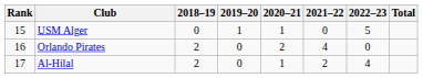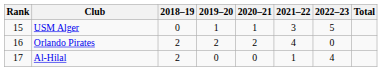 <table class="wikitable sortable" style="text-align: center;">
 <tr>
 <th>Rank</th>
 <th width=200>Club</th>
 <th>2018–19<br></th>
 <th>2019–20<br></th>
 <th>2020–21<br></th>
 <th>2021–22<br></th>
 <th>2022–23<br></th>
 <th>Total</th>
 </tr>
 <tr>
 <td>15</td>
 <td align="left"> <a href='#'>USM Alger</a></td>
 <td>0</td>
 <td>1</td>
 <td>1</td>
-<td>0</td>
+<td>3</td>
 <td>5</td>
 <td><strong></strong></td>
 </tr>
 <tr>
 <td>16</td>
 <td align="left"> <a href='#'>Orlando Pirates</a></td>
 <td>2</td>
-<td>0</td>
+<td>2</td>
 <td>2</td>
 <td>4</td>
 <td>0</td>
 <td><strong></strong></td>
 </tr>
 <tr>
 <td>17</td>
 <td align="left"> <a href='#'>Al-Hilal</a></td>
 <td>2</td>
 <td>0</td>
+<td>0</td>
 <td>1</td>
-<td>2</td>
 <td>4</td>
 <td><strong></strong></td>
 </tr>
 </table>
